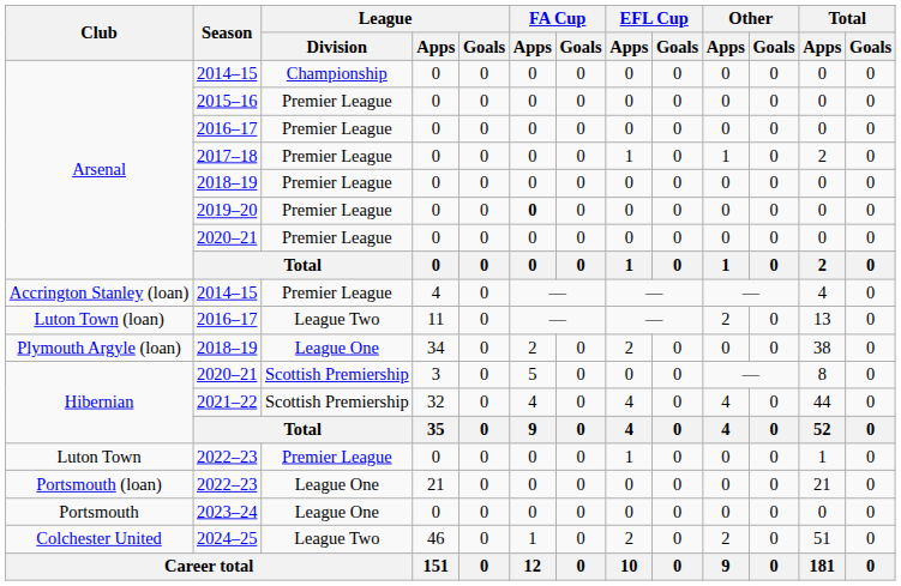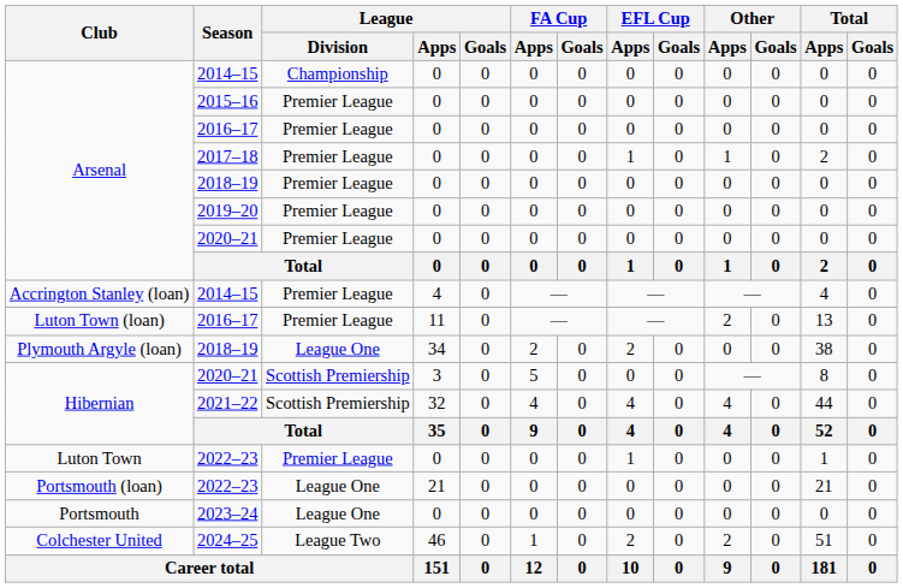 <table class=wikitable style=text-align:center>
 <tr>
 <th rowspan=2>Club</th>
 <th rowspan=2>Season</th>
 <th colspan=3>League</th>
 <th colspan=2><a href='#'>FA Cup</a></th>
 <th colspan=2><a href='#'>EFL Cup</a></th>
 <th colspan=2>Other</th>
 <th colspan=2>Total</th>
 </tr>
 <tr>
 <th>Division</th>
 <th>Apps</th>
 <th>Goals</th>
 <th>Apps</th>
 <th>Goals</th>
 <th>Apps</th>
 <th>Goals</th>
 <th>Apps</th>
 <th>Goals</th>
 <th>Apps</th>
 <th>Goals</th>
 </tr>
 <tr>
 <td rowspan=8><a href='#'>Arsenal</a></td>
 <td><a href='#'>2014–15</a></td>
 <td><a href='#'>Championship</a></td>
 <td>0</td>
 <td>0</td>
 <td>0</td>
 <td>0</td>
 <td>0</td>
 <td>0</td>
 <td>0</td>
 <td>0</td>
 <td>0</td>
 <td>0</td>
 </tr>
 <tr>
 <td><a href='#'>2015–16</a></td>
 <td>Premier League</td>
 <td>0</td>
 <td>0</td>
 <td>0</td>
 <td>0</td>
 <td>0</td>
 <td>0</td>
 <td>0</td>
 <td>0</td>
 <td>0</td>
 <td>0</td>
 </tr>
 <tr>
 <td><a href='#'>2016–17</a></td>
 <td>Premier League</td>
 <td>0</td>
 <td>0</td>
 <td>0</td>
 <td>0</td>
 <td>0</td>
 <td>0</td>
 <td>0</td>
 <td>0</td>
 <td>0</td>
 <td>0</td>
 </tr>
 <tr>
 <td><a href='#'>2017–18</a></td>
 <td>Premier League</td>
 <td>0</td>
 <td>0</td>
 <td>0</td>
 <td>0</td>
 <td>1</td>
 <td>0</td>
 <td>1</td>
 <td>0</td>
 <td>2</td>
 <td>0</td>
 </tr>
 <tr>
 <td><a href='#'>2018–19</a></td>
 <td>Premier League</td>
 <td>0</td>
 <td>0</td>
 <td>0</td>
 <td>0</td>
 <td>0</td>
 <td>0</td>
 <td>0</td>
 <td>0</td>
 <td>0</td>
 <td>0</td>
 </tr>
 <tr>
 <td><a href='#'>2019–20</a></td>
 <td>Premier League</td>
 <td>0</td>
 <td>0</td>
-<td><strong>0</strong></td>
+<td>0</td>
 <td>0</td>
 <td>0</td>
 <td>0</td>
 <td>0</td>
 <td>0</td>
 <td>0</td>
 <td>0</td>
 </tr>
 <tr>
 <td><a href='#'>2020–21</a></td>
 <td>Premier League</td>
 <td>0</td>
 <td>0</td>
 <td>0</td>
 <td>0</td>
 <td>0</td>
 <td>0</td>
 <td>0</td>
 <td>0</td>
 <td>0</td>
 <td>0</td>
 </tr>
 <tr>
 <th colspan=2>Total</th>
 <th>0</th>
 <th>0</th>
 <th>0</th>
 <th>0</th>
 <th>1</th>
 <th>0</th>
 <th>1</th>
 <th>0</th>
 <th>2</th>
 <th>0</th>
 </tr>
 <tr>
 <td><a href='#'>Accrington Stanley</a> (loan)</td>
 <td><a href='#'>2014–15</a></td>
 <td>Premier League</td>
 <td>4</td>
 <td>0</td>
 <td colspan=2>—</td>
 <td colspan=2>—</td>
 <td colspan=2>—</td>
 <td>4</td>
 <td>0</td>
 </tr>
 <tr>
 <td><a href='#'>Luton Town</a> (loan)</td>
 <td><a href='#'>2016–17</a></td>
-<td>League Two</td>
+<td>Premier League</td>
 <td>11</td>
 <td>0</td>
 <td colspan=2>—</td>
 <td colspan=2>—</td>
 <td>2</td>
 <td>0</td>
 <td>13</td>
 <td>0</td>
 </tr>
 <tr>
 <td><a href='#'>Plymouth Argyle</a> (loan)</td>
 <td><a href='#'>2018–19</a></td>
 <td><a href='#'>League One</a></td>
 <td>34</td>
 <td>0</td>
 <td>2</td>
 <td>0</td>
 <td>2</td>
 <td>0</td>
 <td>0</td>
 <td>0</td>
 <td>38</td>
 <td>0</td>
 </tr>
 <tr>
 <td rowspan=3><a href='#'>Hibernian</a></td>
 <td><a href='#'>2020–21</a></td>
 <td><a href='#'>Scottish Premiership</a></td>
 <td>3</td>
 <td>0</td>
 <td>5</td>
 <td>0</td>
 <td>0</td>
 <td>0</td>
 <td colspan=2>—</td>
 <td>8</td>
 <td>0</td>
 </tr>
 <tr>
 <td><a href='#'>2021–22</a></td>
 <td>Scottish Premiership</td>
 <td>32</td>
 <td>0</td>
 <td>4</td>
 <td>0</td>
 <td>4</td>
 <td>0</td>
 <td>4</td>
 <td>0</td>
 <td>44</td>
 <td>0</td>
 </tr>
 <tr>
 <th colspan=2>Total</th>
 <th>35</th>
 <th>0</th>
 <th>9</th>
 <th>0</th>
 <th>4</th>
 <th>0</th>
 <th>4</th>
 <th>0</th>
 <th>52</th>
 <th>0</th>
 </tr>
 <tr>
 <td>Luton Town</td>
 <td><a href='#'>2022–23</a></td>
 <td><a href='#'>Premier League</a></td>
 <td>0</td>
 <td>0</td>
 <td>0</td>
 <td>0</td>
 <td>1</td>
 <td>0</td>
 <td>0</td>
 <td>0</td>
 <td>1</td>
 <td>0</td>
 </tr>
 <tr>
 <td><a href='#'>Portsmouth</a> (loan)</td>
 <td><a href='#'>2022–23</a></td>
 <td>League One</td>
 <td>21</td>
 <td>0</td>
 <td>0</td>
 <td>0</td>
 <td>0</td>
 <td>0</td>
 <td>0</td>
 <td>0</td>
 <td>21</td>
 <td>0</td>
 </tr>
 <tr>
 <td>Portsmouth</td>
 <td><a href='#'>2023–24</a></td>
 <td>League One</td>
 <td>0</td>
 <td>0</td>
 <td>0</td>
 <td>0</td>
 <td>0</td>
 <td>0</td>
 <td>0</td>
 <td>0</td>
 <td>0</td>
 <td>0</td>
 </tr>
 <tr>
 <td><a href='#'>Colchester United</a></td>
 <td><a href='#'>2024–25</a></td>
 <td>League Two</td>
 <td>46</td>
 <td>0</td>
 <td>1</td>
 <td>0</td>
 <td>2</td>
 <td>0</td>
 <td>2</td>
 <td>0</td>
 <td>51</td>
 <td>0</td>
 </tr>
 <tr>
 <th colspan=3>Career total</th>
 <th>151</th>
 <th>0</th>
 <th>12</th>
 <th>0</th>
 <th>10</th>
 <th>0</th>
 <th>9</th>
 <th>0</th>
 <th>181</th>
 <th>0</th>
 </tr>
 </table>
